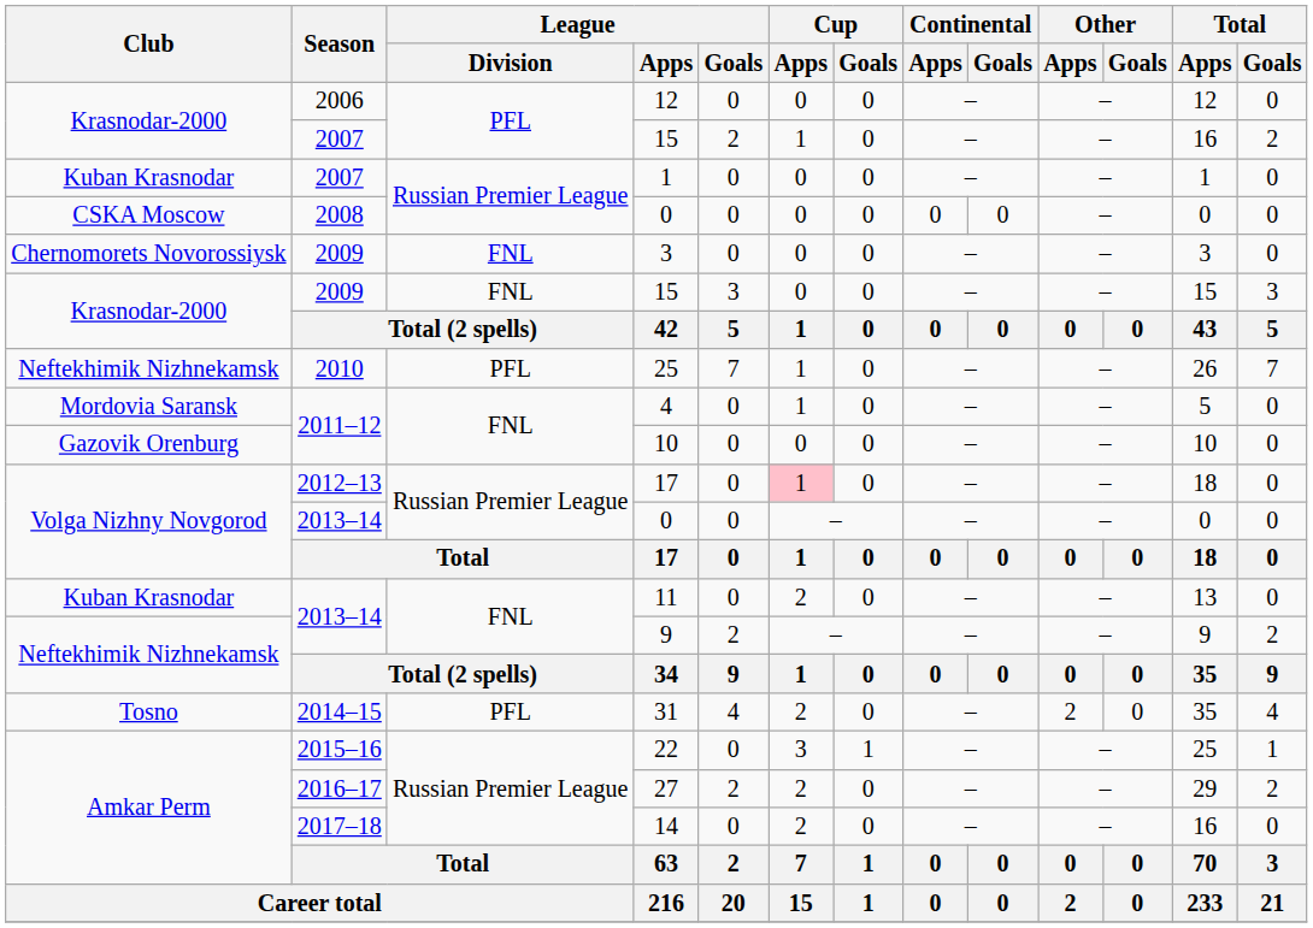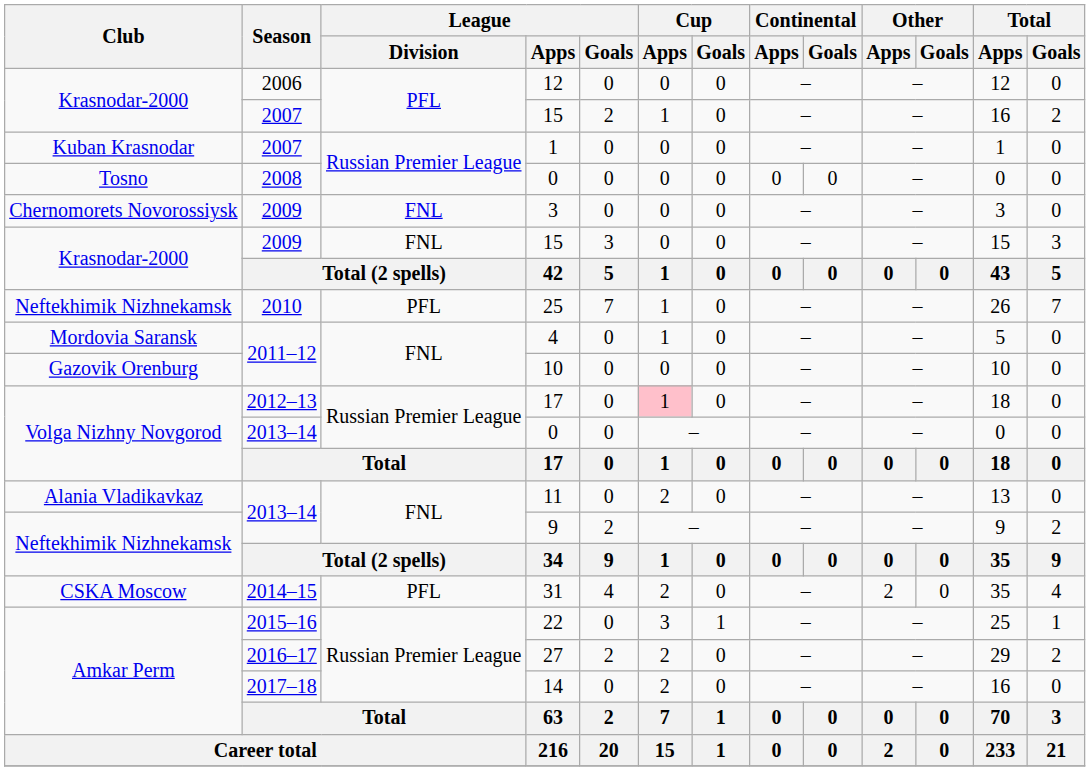 <table class="wikitable" style="text-align: center;">
 <tr>
 <th rowspan=2>Club</th>
 <th rowspan=2>Season</th>
 <th colspan=3>League</th>
 <th colspan=2>Cup</th>
 <th colspan=2>Continental</th>
 <th colspan=2>Other</th>
 <th colspan=2>Total</th>
 </tr>
 <tr>
 <th>Division</th>
 <th>Apps</th>
 <th>Goals</th>
 <th>Apps</th>
 <th>Goals</th>
 <th>Apps</th>
 <th>Goals</th>
 <th>Apps</th>
 <th>Goals</th>
 <th>Apps</th>
 <th>Goals</th>
 </tr>
 <tr>
 <td rowspan=2><a href='#'>Krasnodar-2000</a></td>
 <td>2006</td>
 <td rowspan=2><a href='#'>PFL</a></td>
 <td>12</td>
 <td>0</td>
 <td>0</td>
 <td>0</td>
 <td colspan=2>–</td>
 <td colspan=2>–</td>
 <td>12</td>
 <td>0</td>
 </tr>
 <tr>
 <td><a href='#'>2007</a></td>
 <td>15</td>
 <td>2</td>
 <td>1</td>
 <td>0</td>
 <td colspan=2>–</td>
 <td colspan=2>–</td>
 <td>16</td>
 <td>2</td>
 </tr>
 <tr>
 <td><a href='#'>Kuban Krasnodar</a></td>
 <td><a href='#'>2007</a></td>
 <td rowspan=2><a href='#'>Russian Premier League</a></td>
 <td>1</td>
 <td>0</td>
 <td>0</td>
 <td>0</td>
 <td colspan=2>–</td>
 <td colspan=2>–</td>
 <td>1</td>
 <td>0</td>
 </tr>
 <tr>
-<td><a href='#'>CSKA Moscow</a></td>
+<td><a href='#'>Tosno</a></td>
 <td><a href='#'>2008</a></td>
 <td>0</td>
 <td>0</td>
 <td>0</td>
 <td>0</td>
 <td>0</td>
 <td>0</td>
 <td colspan=2>–</td>
 <td>0</td>
 <td>0</td>
 </tr>
 <tr>
 <td><a href='#'>Chernomorets Novorossiysk</a></td>
 <td><a href='#'>2009</a></td>
 <td><a href='#'>FNL</a></td>
 <td>3</td>
 <td>0</td>
 <td>0</td>
 <td>0</td>
 <td colspan=2>–</td>
 <td colspan=2>–</td>
 <td>3</td>
 <td>0</td>
 </tr>
 <tr>
 <td rowspan=2><a href='#'>Krasnodar-2000</a></td>
 <td><a href='#'>2009</a></td>
 <td>FNL</td>
 <td>15</td>
 <td>3</td>
 <td>0</td>
 <td>0</td>
 <td colspan=2>–</td>
 <td colspan=2>–</td>
 <td>15</td>
 <td>3</td>
 </tr>
 <tr>
 <th colspan=2>Total (2 spells)</th>
 <th>42</th>
 <th>5</th>
 <th>1</th>
 <th>0</th>
 <th>0</th>
 <th>0</th>
 <th>0</th>
 <th>0</th>
 <th>43</th>
 <th>5</th>
 </tr>
 <tr>
 <td><a href='#'>Neftekhimik Nizhnekamsk</a></td>
 <td><a href='#'>2010</a></td>
 <td>PFL</td>
 <td>25</td>
 <td>7</td>
 <td>1</td>
 <td>0</td>
 <td colspan=2>–</td>
 <td colspan=2>–</td>
 <td>26</td>
 <td>7</td>
 </tr>
 <tr>
 <td><a href='#'>Mordovia Saransk</a></td>
 <td rowspan=2><a href='#'>2011–12</a></td>
 <td rowspan=2>FNL</td>
 <td>4</td>
 <td>0</td>
 <td>1</td>
 <td>0</td>
 <td colspan=2>–</td>
 <td colspan=2>–</td>
 <td>5</td>
 <td>0</td>
 </tr>
 <tr>
 <td><a href='#'>Gazovik Orenburg</a></td>
 <td>10</td>
 <td>0</td>
 <td>0</td>
 <td>0</td>
 <td colspan=2>–</td>
 <td colspan=2>–</td>
 <td>10</td>
 <td>0</td>
 </tr>
 <tr>
 <td rowspan=3><a href='#'>Volga Nizhny Novgorod</a></td>
 <td><a href='#'>2012–13</a></td>
 <td rowspan=2>Russian Premier League</td>
 <td>17</td>
 <td>0</td>
 <td style="background: pink;">1</td>
 <td>0</td>
 <td colspan=2>–</td>
 <td colspan=2>–</td>
 <td>18</td>
 <td>0</td>
 </tr>
 <tr>
 <td><a href='#'>2013–14</a></td>
 <td>0</td>
 <td>0</td>
 <td colspan=2>–</td>
 <td colspan=2>–</td>
 <td colspan=2>–</td>
 <td>0</td>
 <td>0</td>
 </tr>
 <tr>
 <th colspan=2>Total</th>
 <th>17</th>
 <th>0</th>
 <th>1</th>
 <th>0</th>
 <th>0</th>
 <th>0</th>
 <th>0</th>
 <th>0</th>
 <th>18</th>
 <th>0</th>
 </tr>
 <tr>
-<td><a href='#'>Kuban Krasnodar</a></td>
+<td><a href='#'>Alania Vladikavkaz</a></td>
 <td rowspan=2><a href='#'>2013–14</a></td>
 <td rowspan=2>FNL</td>
 <td>11</td>
 <td>0</td>
 <td>2</td>
 <td>0</td>
 <td colspan=2>–</td>
 <td colspan=2>–</td>
 <td>13</td>
 <td>0</td>
 </tr>
 <tr>
 <td rowspan=2><a href='#'>Neftekhimik Nizhnekamsk</a></td>
 <td>9</td>
 <td>2</td>
 <td colspan=2>–</td>
 <td colspan=2>–</td>
 <td colspan=2>–</td>
 <td>9</td>
 <td>2</td>
 </tr>
 <tr>
 <th colspan=2>Total (2 spells)</th>
 <th>34</th>
 <th>9</th>
 <th>1</th>
 <th>0</th>
 <th>0</th>
 <th>0</th>
 <th>0</th>
 <th>0</th>
 <th>35</th>
 <th>9</th>
 </tr>
 <tr>
-<td><a href='#'>Tosno</a></td>
+<td><a href='#'>CSKA Moscow</a></td>
 <td><a href='#'>2014–15</a></td>
 <td>PFL</td>
 <td>31</td>
 <td>4</td>
 <td>2</td>
 <td>0</td>
 <td colspan=2>–</td>
 <td>2</td>
 <td>0</td>
 <td>35</td>
 <td>4</td>
 </tr>
 <tr>
 <td rowspan=4><a href='#'>Amkar Perm</a></td>
 <td><a href='#'>2015–16</a></td>
 <td rowspan=3>Russian Premier League</td>
 <td>22</td>
 <td>0</td>
 <td>3</td>
 <td>1</td>
 <td colspan=2>–</td>
 <td colspan=2>–</td>
 <td>25</td>
 <td>1</td>
 </tr>
 <tr>
 <td><a href='#'>2016–17</a></td>
 <td>27</td>
 <td>2</td>
 <td>2</td>
 <td>0</td>
 <td colspan=2>–</td>
 <td colspan=2>–</td>
 <td>29</td>
 <td>2</td>
 </tr>
 <tr>
 <td><a href='#'>2017–18</a></td>
 <td>14</td>
 <td>0</td>
 <td>2</td>
 <td>0</td>
 <td colspan=2>–</td>
 <td colspan=2>–</td>
 <td>16</td>
 <td>0</td>
 </tr>
 <tr>
 <th colspan=2>Total</th>
 <th>63</th>
 <th>2</th>
 <th>7</th>
 <th>1</th>
 <th>0</th>
 <th>0</th>
 <th>0</th>
 <th>0</th>
 <th>70</th>
 <th>3</th>
 </tr>
 <tr>
 <th colspan=3>Career total</th>
 <th>216</th>
 <th>20</th>
 <th>15</th>
 <th>1</th>
 <th>0</th>
 <th>0</th>
 <th>2</th>
 <th>0</th>
 <th>233</th>
 <th>21</th>
 </tr>
 <tr>
 </tr>
 </table>
